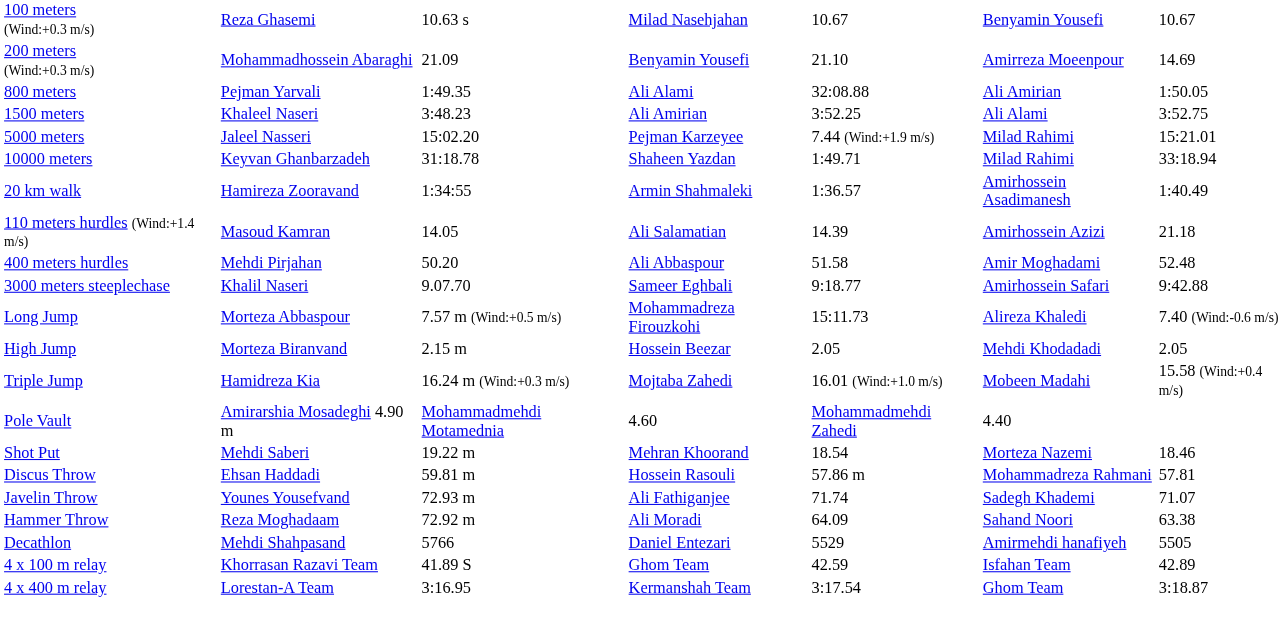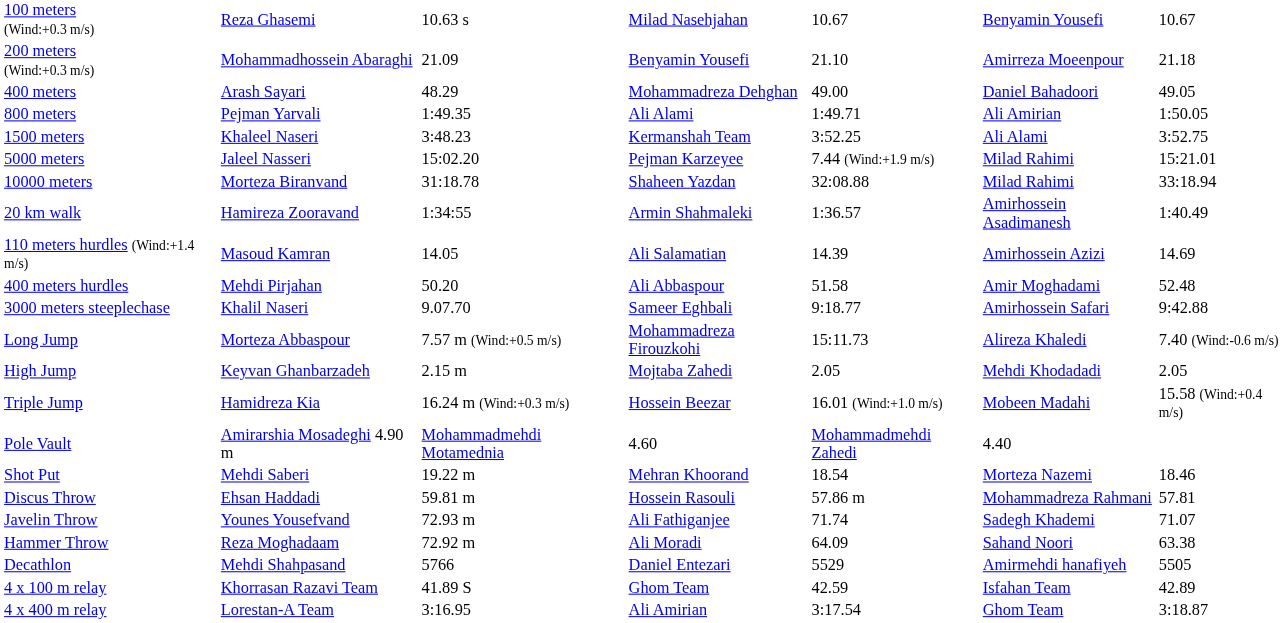 <table>
 <tr>
 <td><a href='#'>100 meters</a><br> <small>(Wind:+0.3 m/s)</small></td>
 <td><a href='#'>Reza Ghasemi</a></td>
 <td>10.63 s</td>
 <td><a href='#'>Milad Nasehjahan</a></td>
 <td>10.67</td>
 <td><a href='#'>Benyamin Yousefi</a></td>
 <td>10.67</td>
 </tr>
 <tr>
 <td><a href='#'>200 meters</a><br> <small>(Wind:+0.3 m/s)</small></td>
 <td><a href='#'>Mohammadhossein Abaraghi</a></td>
 <td>21.09</td>
 <td><a href='#'>Benyamin Yousefi</a></td>
 <td>21.10</td>
 <td><a href='#'>Amirreza Moeenpour</a></td>
-<td>14.69</td>
+<td>21.18</td>
+</tr>
+<tr>
+<td><a href='#'>400 meters</a></td>
+<td><a href='#'>Arash Sayari</a></td>
+<td>48.29</td>
+<td><a href='#'>Mohammadreza Dehghan</a></td>
+<td>49.00</td>
+<td><a href='#'>Daniel Bahadoori</a></td>
+<td>49.05</td>
 </tr>
 <tr>
 <td><a href='#'>800 meters</a></td>
 <td><a href='#'>Pejman Yarvali</a></td>
 <td>1:49.35</td>
 <td><a href='#'>Ali Alami</a></td>
-<td>32:08.88</td>
+<td>1:49.71</td>
 <td><a href='#'>Ali Amirian</a></td>
 <td>1:50.05</td>
 </tr>
 <tr>
 <td><a href='#'>1500 meters</a></td>
 <td><a href='#'>Khaleel Naseri</a></td>
 <td>3:48.23</td>
-<td><a href='#'>Ali Amirian</a></td>
+<td><a href='#'>Kermanshah Team</a></td>
 <td>3:52.25</td>
 <td><a href='#'>Ali Alami</a></td>
 <td>3:52.75</td>
 </tr>
 <tr>
 <td><a href='#'>5000 meters</a></td>
 <td><a href='#'>Jaleel Nasseri</a></td>
 <td>15:02.20</td>
 <td><a href='#'>Pejman Karzeyee</a></td>
 <td>7.44 <small>(Wind:+1.9 m/s)</small></td>
 <td><a href='#'>Milad Rahimi</a></td>
 <td>15:21.01</td>
 </tr>
 <tr>
 <td><a href='#'>10000 meters</a></td>
-<td><a href='#'>Keyvan Ghanbarzadeh</a></td>
+<td><a href='#'>Morteza Biranvand</a></td>
 <td>31:18.78</td>
 <td><a href='#'>Shaheen Yazdan</a></td>
-<td>1:49.71</td>
+<td>32:08.88</td>
 <td><a href='#'>Milad Rahimi</a></td>
 <td>33:18.94</td>
 </tr>
 <tr>
 <td><a href='#'>20 km walk</a></td>
 <td><a href='#'>Hamireza Zooravand</a></td>
 <td>1:34:55</td>
 <td><a href='#'>Armin Shahmaleki</a></td>
 <td>1:36.57</td>
 <td><a href='#'>Amirhossein Asadimanesh</a></td>
 <td>1:40.49</td>
 </tr>
 <tr>
 <td><a href='#'>110 meters hurdles</a> <small>(Wind:+1.4 m/s)</small></td>
 <td><a href='#'>Masoud Kamran</a></td>
 <td>14.05</td>
 <td><a href='#'>Ali Salamatian</a></td>
 <td>14.39</td>
 <td><a href='#'>Amirhossein Azizi</a></td>
-<td>21.18</td>
+<td>14.69</td>
 </tr>
 <tr>
 <td><a href='#'>400 meters hurdles</a></td>
 <td><a href='#'>Mehdi Pirjahan</a></td>
 <td>50.20</td>
 <td><a href='#'>Ali Abbaspour</a></td>
 <td>51.58</td>
 <td><a href='#'>Amir Moghadami</a></td>
 <td>52.48</td>
 </tr>
 <tr>
 <td><a href='#'>3000 meters steeplechase</a></td>
 <td><a href='#'>Khalil Naseri</a></td>
 <td>9.07.70</td>
 <td><a href='#'>Sameer Eghbali</a></td>
 <td>9:18.77</td>
 <td><a href='#'>Amirhossein Safari</a></td>
 <td>9:42.88</td>
 </tr>
 <tr>
 <td><a href='#'>Long Jump</a></td>
 <td><a href='#'>Morteza Abbaspour</a></td>
 <td>7.57 m <small>(Wind:+0.5 m/s)</small></td>
 <td><a href='#'>Mohammadreza Firouzkohi</a></td>
 <td>15:11.73</td>
 <td><a href='#'>Alireza Khaledi</a></td>
 <td>7.40 <small>(Wind:-0.6 m/s)</small></td>
 </tr>
 <tr>
 <td><a href='#'>High Jump</a></td>
-<td><a href='#'>Morteza Biranvand</a></td>
+<td><a href='#'>Keyvan Ghanbarzadeh</a></td>
 <td>2.15 m</td>
-<td><a href='#'>Hossein Beezar</a></td>
+<td><a href='#'>Mojtaba Zahedi</a></td>
 <td>2.05</td>
 <td><a href='#'>Mehdi Khodadadi</a></td>
 <td>2.05</td>
 </tr>
 <tr>
 <td><a href='#'>Triple Jump</a></td>
 <td><a href='#'>Hamidreza Kia</a></td>
 <td>16.24 m <small>(Wind:+0.3 m/s)</small></td>
-<td><a href='#'>Mojtaba Zahedi</a></td>
+<td><a href='#'>Hossein Beezar</a></td>
 <td>16.01 <small>(Wind:+1.0 m/s)</small></td>
 <td><a href='#'>Mobeen Madahi</a></td>
 <td>15.58 <small>(Wind:+0.4 m/s)</small></td>
 </tr>
 <tr>
 <td><a href='#'>Pole Vault</a></td>
 <td><a href='#'>Amirarshia Mosadeghi</a> 4.90 m</td>
 <td><a href='#'>Mohammadmehdi Motamednia</a></td>
 <td>4.60</td>
 <td><a href='#'>Mohammadmehdi Zahedi</a></td>
 <td>4.40</td>
 </tr>
 <tr>
 <td><a href='#'>Shot Put</a></td>
 <td><a href='#'>Mehdi Saberi</a></td>
 <td>19.22 m</td>
 <td><a href='#'>Mehran Khoorand</a></td>
 <td>18.54</td>
 <td><a href='#'>Morteza Nazemi</a></td>
 <td>18.46</td>
 </tr>
 <tr>
 <td><a href='#'>Discus Throw</a></td>
 <td><a href='#'>Ehsan Haddadi</a></td>
 <td>59.81 m</td>
 <td><a href='#'>Hossein Rasouli</a></td>
 <td>57.86 m</td>
 <td><a href='#'>Mohammadreza Rahmani</a></td>
 <td>57.81</td>
 </tr>
 <tr>
 <td><a href='#'>Javelin Throw</a></td>
 <td><a href='#'>Younes Yousefvand</a></td>
 <td>72.93 m</td>
 <td><a href='#'>Ali Fathiganjee</a></td>
 <td>71.74</td>
 <td><a href='#'>Sadegh Khademi</a></td>
 <td>71.07</td>
 </tr>
 <tr>
 <td><a href='#'>Hammer Throw</a></td>
 <td><a href='#'>Reza Moghadaam</a></td>
 <td>72.92 m</td>
 <td><a href='#'>Ali Moradi</a></td>
 <td>64.09</td>
 <td><a href='#'>Sahand Noori</a></td>
 <td>63.38</td>
 </tr>
 <tr>
 <td><a href='#'>Decathlon</a></td>
 <td><a href='#'>Mehdi Shahpasand</a></td>
 <td>5766</td>
 <td><a href='#'>Daniel Entezari</a></td>
 <td>5529</td>
 <td><a href='#'>Amirmehdi hanafiyeh</a></td>
 <td>5505</td>
 </tr>
 <tr>
 <td><a href='#'>4 x 100 m relay</a></td>
 <td><a href='#'>Khorrasan Razavi Team</a></td>
 <td>41.89 S</td>
 <td><a href='#'>Ghom Team</a></td>
 <td>42.59</td>
 <td><a href='#'>Isfahan Team</a></td>
 <td>42.89</td>
 </tr>
 <tr>
 <td><a href='#'>4 x 400 m relay</a></td>
 <td><a href='#'>Lorestan-A Team</a></td>
 <td>3:16.95</td>
-<td><a href='#'>Kermanshah Team</a></td>
+<td><a href='#'>Ali Amirian</a></td>
 <td>3:17.54</td>
 <td><a href='#'>Ghom Team</a></td>
 <td>3:18.87</td>
 </tr>
 <tr>
 </tr>
 </table>
